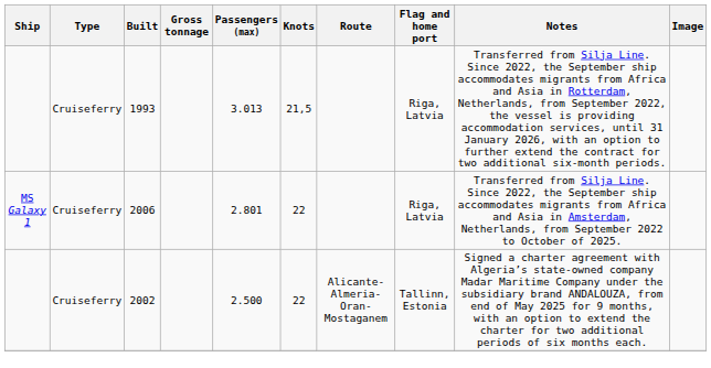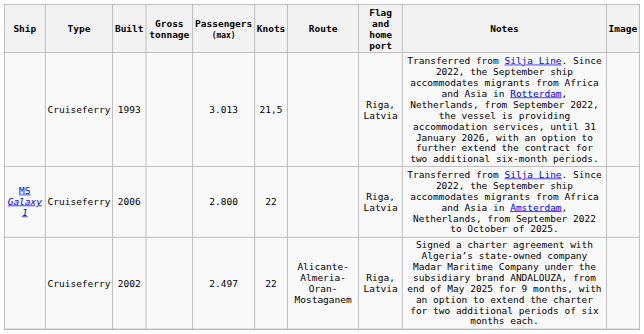 <table class="wikitable" style="text-align:center">
 <tr>
 <th>Ship</th>
 <th>Type</th>
 <th>Built</th>
 <th>Gross tonnage</th>
 <th>Passengers<br><small>(max)</small></th>
 <th>Knots</th>
 <th>Route</th>
 <th>Flag and home port</th>
 <th>Notes</th>
 <th>Image</th>
 </tr>
 <tr>
 <td></td>
 <td>Cruiseferry</td>
 <td>1993</td>
 <td></td>
 <td>3.013</td>
 <td>21,5</td>
 <td></td>
 <td> Riga, Latvia</td>
 <td>Transferred from <a href='#'>Silja Line</a>. Since 2022, the September ship accommodates migrants from Africa and Asia in <a href='#'>Rotterdam</a>, Netherlands, from September 2022, the vessel is providing accommodation services, until 31 January 2026, with an option to further extend the contract for two additional six-month periods.</td>
 <td></td>
 </tr>
 <tr>
 <td><a href='#'>MS <em>Galaxy 1</em></a></td>
 <td>Cruiseferry</td>
 <td>2006</td>
 <td></td>
-<td>2.801</td>
+<td>2.800</td>
 <td>22</td>
 <td></td>
 <td> Riga, Latvia</td>
 <td>Transferred from <a href='#'>Silja Line</a>. Since 2022, the September ship accommodates migrants from Africa and Asia in <a href='#'>Amsterdam</a>, Netherlands, from September 2022 to October of 2025.</td>
 <td></td>
 </tr>
 <tr>
 <td><em></em></td>
 <td>Cruiseferry</td>
 <td>2002</td>
 <td></td>
-<td>2.500</td>
+<td>2.497</td>
 <td>22</td>
 <td>Alicante-Almeria-Oran-Mostaganem</td>
-<td> Tallinn, Estonia</td>
+<td> Riga, Latvia</td>
 <td>Signed a charter agreement with Algeria’s state-owned company Madar Maritime Company under the subsidiary brand ANDALOUZA, from end of May 2025 for 9 months, with an option to extend the charter for two additional periods of six months each.</td>
 <td></td>
 </tr>
 <tr>
 </tr>
 </table>
